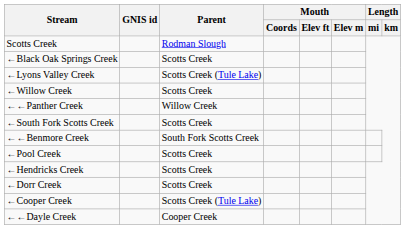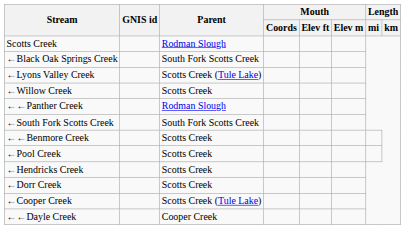 <table class="wikitable sortable">
 <tr>
 <th rowspan=2>Stream</th>
 <th rowspan=2>GNIS id</th>
 <th rowspan=2>Parent</th>
 <th colspan=3>Mouth</th>
 <th colspan=2>Length</th>
 </tr>
 <tr>
 <th>Coords</th>
 <th>Elev ft</th>
 <th>Elev m</th>
 <th>mi</th>
 <th>km</th>
 </tr>
 <tr>
 <td>Scotts Creek</td>
 <td></td>
 <td><a href='#'>Rodman Slough</a></td>
 <td></td>
 <td></td>
 <td></td>
 </tr>
 <tr>
 <td> ←Black Oak Springs Creek</td>
 <td></td>
-<td>Scotts Creek</td>
+<td>South Fork Scotts Creek</td>
 <td></td>
 <td></td>
 <td></td>
 </tr>
 <tr>
 <td> ←Lyons Valley Creek</td>
 <td></td>
 <td>Scotts Creek (<a href='#'>Tule Lake</a>)</td>
 <td></td>
 <td></td>
 <td></td>
 </tr>
 <tr>
 <td> ←Willow Creek</td>
 <td></td>
 <td>Scotts Creek</td>
 <td></td>
 <td></td>
 <td></td>
 </tr>
 <tr>
 <td> ←←Panther Creek</td>
 <td></td>
-<td>Willow Creek</td>
+<td><a href='#'>Rodman Slough</a></td>
 <td></td>
 <td></td>
 <td></td>
 </tr>
 <tr>
 <td> ←South Fork Scotts Creek</td>
 <td></td>
-<td>Scotts Creek</td>
+<td>South Fork Scotts Creek</td>
 <td></td>
 <td></td>
 <td></td>
 </tr>
 <tr>
 <td> ←←Benmore Creek</td>
 <td></td>
-<td>South Fork Scotts Creek</td>
+<td>Scotts Creek</td>
 <td></td>
 <td></td>
 <td></td>
 <td></td>
 </tr>
 <tr>
 <td> ←Pool Creek</td>
 <td></td>
 <td>Scotts Creek</td>
 <td></td>
 <td></td>
 <td></td>
 <td></td>
 </tr>
 <tr>
 <td> ←Hendricks Creek</td>
 <td></td>
 <td>Scotts Creek</td>
 <td></td>
 <td></td>
 <td></td>
 </tr>
 <tr>
 <td> ←Dorr Creek</td>
 <td></td>
 <td>Scotts Creek</td>
 <td></td>
 <td></td>
 <td></td>
 </tr>
 <tr>
 <td> ←Cooper Creek</td>
 <td></td>
 <td>Scotts Creek (<a href='#'>Tule Lake</a>)</td>
 <td></td>
 <td></td>
 <td></td>
 </tr>
 <tr>
 <td> ←←Dayle Creek</td>
 <td></td>
 <td>Cooper Creek</td>
 <td></td>
 <td></td>
 <td></td>
 </tr>
 </table>
